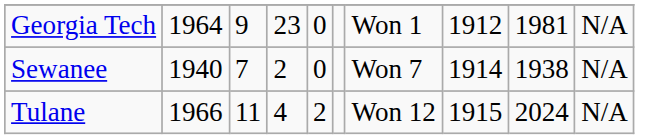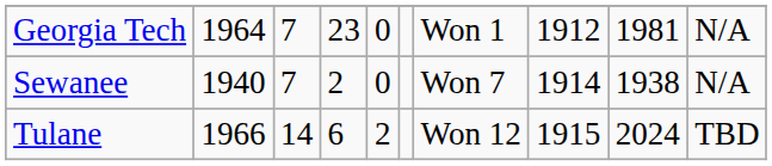 <table class="wikitable">
 <tr>
 </tr>
 <tr>
 <td><a href='#'>Georgia Tech</a></td>
 <td>1964</td>
-<td>9</td>
+<td>7</td>
 <td>23</td>
 <td>0</td>
 <td></td>
 <td>Won 1</td>
 <td>1912</td>
 <td>1981</td>
 <td>N/A</td>
 </tr>
 <tr>
 <td><a href='#'>Sewanee</a></td>
 <td>1940</td>
 <td>7</td>
 <td>2</td>
 <td>0</td>
 <td></td>
 <td>Won 7</td>
 <td>1914</td>
 <td>1938</td>
 <td>N/A</td>
 </tr>
 <tr>
 <td><a href='#'>Tulane</a></td>
 <td>1966</td>
-<td>11</td>
-<td>4</td>
+<td>14</td>
+<td>6</td>
 <td>2</td>
 <td></td>
 <td>Won 12</td>
 <td>1915</td>
 <td>2024</td>
-<td>N/A</td>
+<td>TBD</td>
 </tr>
 </table>
